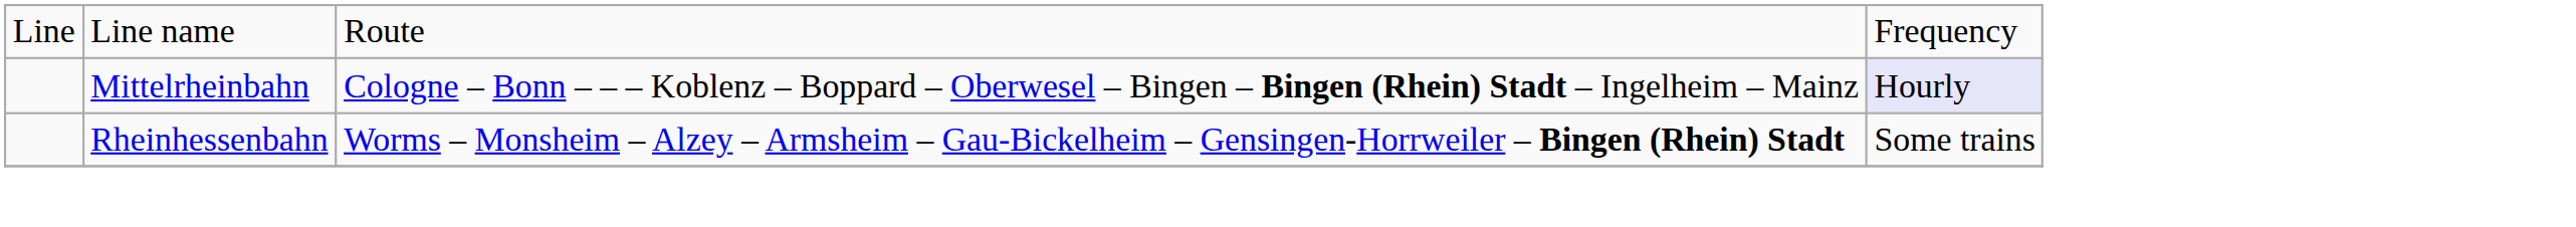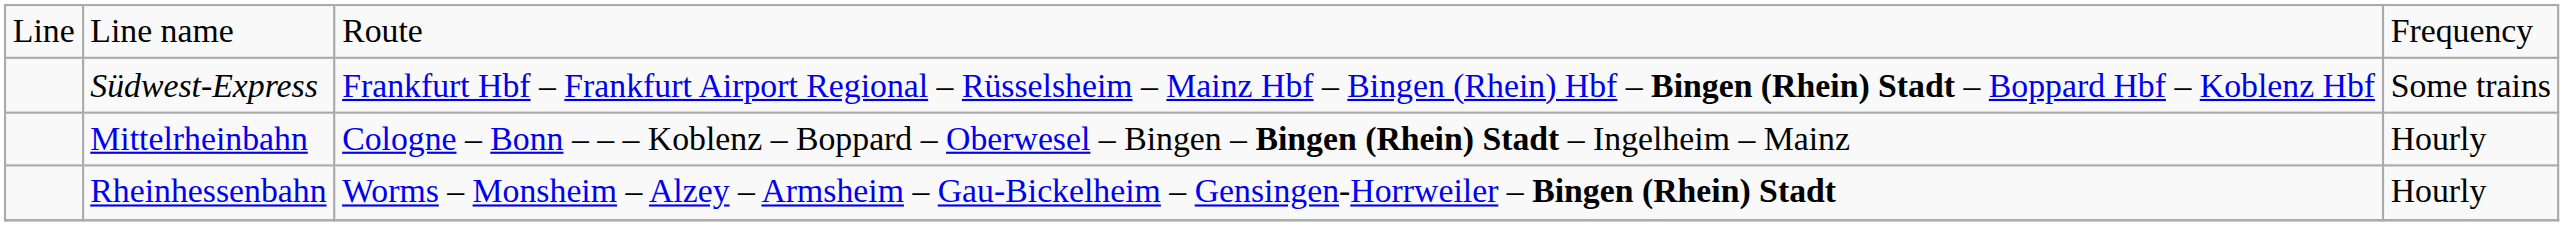 <table class="wikitable">
 <tr class="hintergrundfarbe6">
 <td>Line</td>
 <td>Line name</td>
 <td>Route</td>
 <td>Frequency</td>
 </tr>
 <tr>
 <td></td>
+<td><em>Südwest-Express</em></td>
+<td><a href='#'>Frankfurt Hbf</a> – <a href='#'>Frankfurt Airport Regional</a> – <a href='#'>Rüsselsheim</a> – <a href='#'>Mainz Hbf</a>  – <a href='#'>Bingen (Rhein) Hbf</a> – <strong>Bingen (Rhein) Stadt</strong> – <a href='#'>Boppard Hbf</a> –  <a href='#'>Koblenz Hbf</a></td>
+<td>Some trains</td>
+</tr>
+<tr>
+<td></td>
 <td><a href='#'>Mittelrheinbahn</a></td>
 <td><a href='#'>Cologne</a> – <a href='#'>Bonn</a> –  –  – Koblenz – Boppard – <a href='#'>Oberwesel</a> – Bingen – <strong>Bingen (Rhein) Stadt</strong> – Ingelheim – Mainz</td>
-<td style="background: lavender;">Hourly</td>
+<td>Hourly</td>
 </tr>
 <tr>
 <td></td>
 <td><a href='#'>Rheinhessenbahn</a></td>
 <td><a href='#'>Worms</a> – <a href='#'>Monsheim</a> – <a href='#'>Alzey</a> – <a href='#'>Armsheim</a> – <a href='#'>Gau-Bickelheim</a> – <a href='#'>Gensingen</a>-<a href='#'>Horrweiler</a> – <strong>Bingen (Rhein) Stadt</strong></td>
-<td>Some trains</td>
+<td>Hourly</td>
 </tr>
 <tr>
 </tr>
 </table>
